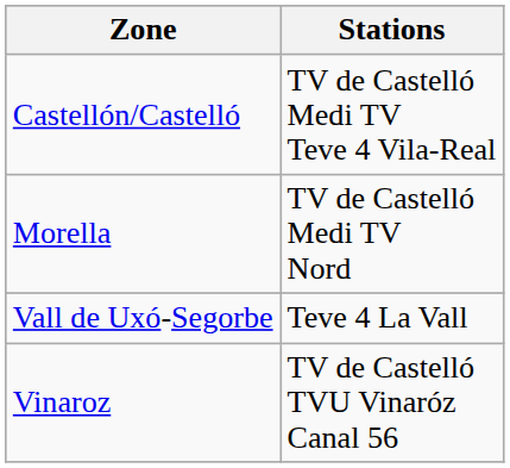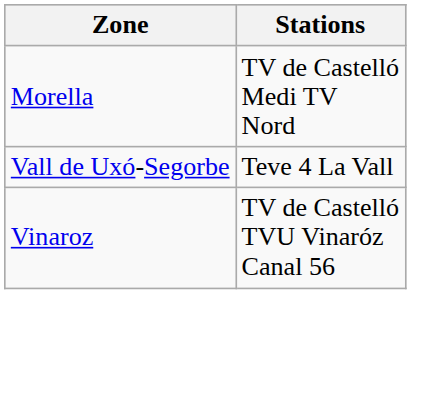 <table class="wikitable">
 <tr>
 <th>Zone</th>
 <th>Stations</th>
-</tr>
-<tr>
-<td><a href='#'>Castellón/Castelló</a></td>
-<td>TV de Castelló<br>Medi TV<br>Teve 4 Vila-Real</td>
 </tr>
 <tr>
 <td><a href='#'>Morella</a></td>
 <td>TV de Castelló<br>Medi TV<br>Nord</td>
 </tr>
 <tr>
 <td><a href='#'>Vall de Uxó</a>-<a href='#'>Segorbe</a></td>
 <td>Teve 4 La Vall</td>
 </tr>
 <tr>
 <td><a href='#'>Vinaroz</a></td>
 <td>TV de Castelló<br>TVU Vinaróz<br>Canal 56</td>
 </tr>
 </table>
